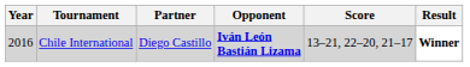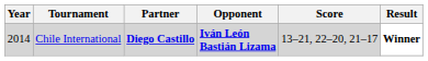 <table class="sortable wikitable" style="font-size: 90%;">
 <tr>
 <th>Year</th>
 <th>Tournament</th>
 <th>Partner</th>
 <th>Opponent</th>
 <th>Score</th>
 <th>Result</th>
 </tr>
 <tr style="background:#D5D5D5">
-<td align="center">2016</td>
+<td align="center">2014</td>
 <td align="left"><a href='#'>Chile International</a></td>
-<td align="left"> <a href='#'>Diego Castillo</a></td>
+<td align="left"><strong> <a href='#'>Diego Castillo</a></strong></td>
 <td align="left"><strong> <a href='#'>Iván León</a><br> <a href='#'>Bastián Lizama</a></strong></td>
 <td align="left">13–21, 22–20, 21–17</td>
 <td style="text-align:left; background:white"> <strong>Winner</strong></td>
 </tr>
 </table>
